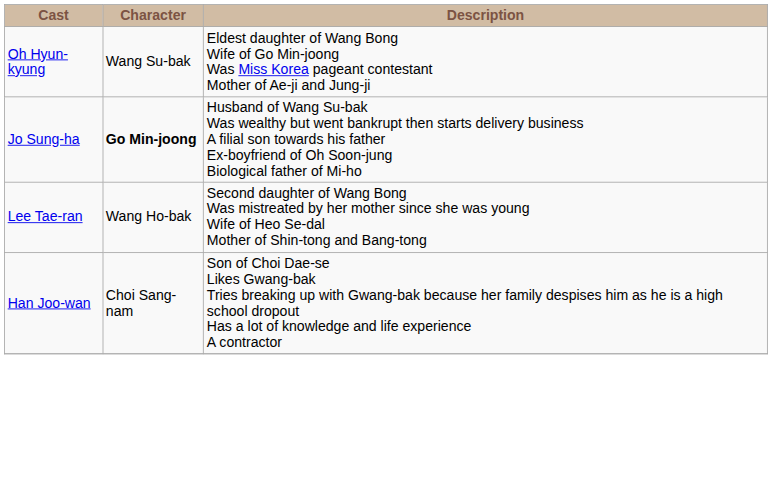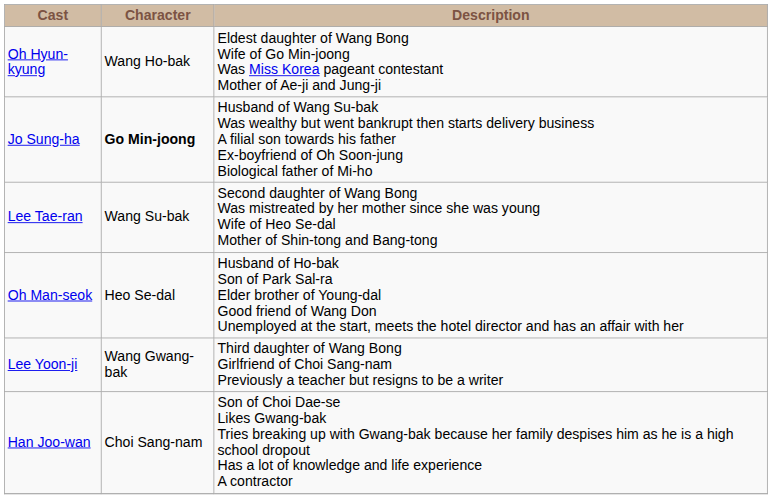 <table class="wikitable">
 <tr>
 <th style="background:#d1bca4; color:#7c5343">Cast</th>
 <th style="background:#d1bca4; color:#7c5343">Character</th>
 <th style="background:#d1bca4; color:#7c5343">Description</th>
 </tr>
 <tr>
 <td><a href='#'>Oh Hyun-kyung</a></td>
-<td>Wang Su-bak</td>
+<td>Wang Ho-bak</td>
 <td>Eldest daughter of Wang Bong <br> Wife of Go Min-joong <br> Was <a href='#'>Miss Korea</a> pageant contestant <br> Mother of Ae-ji and Jung-ji</td>
 </tr>
 <tr>
 <td><a href='#'>Jo Sung-ha</a></td>
 <td><strong>Go Min-joong</strong></td>
 <td>Husband of Wang Su-bak <br> Was wealthy but went bankrupt then starts delivery business <br> A filial son towards his father <br> Ex-boyfriend of Oh Soon-jung <br> Biological father of Mi-ho</td>
 </tr>
 <tr>
 <td><a href='#'>Lee Tae-ran</a></td>
-<td>Wang Ho-bak</td>
+<td>Wang Su-bak</td>
 <td>Second daughter of Wang Bong <br> Was mistreated by her mother since she was young <br> Wife of Heo Se-dal <br> Mother of Shin-tong and Bang-tong</td>
+</tr>
+<tr>
+<td><a href='#'>Oh Man-seok</a></td>
+<td>Heo Se-dal</td>
+<td>Husband of Ho-bak <br> Son of Park Sal-ra <br> Elder brother of Young-dal <br> Good friend of Wang Don <br> Unemployed at the start, meets the hotel director and has an affair with her</td>
+</tr>
+<tr>
+<td><a href='#'>Lee Yoon-ji</a></td>
+<td>Wang Gwang-bak</td>
+<td>Third daughter of Wang Bong <br> Girlfriend of Choi Sang-nam <br> Previously a teacher but resigns to be a writer</td>
 </tr>
 <tr>
 <td><a href='#'>Han Joo-wan</a></td>
 <td>Choi Sang-nam</td>
 <td>Son of Choi Dae-se <br> Likes Gwang-bak <br> Tries breaking up with Gwang-bak because her family despises him as he is a high school dropout <br> Has a lot of knowledge and life experience <br> A contractor</td>
 </tr>
 <tr>
 </tr>
 </table>
